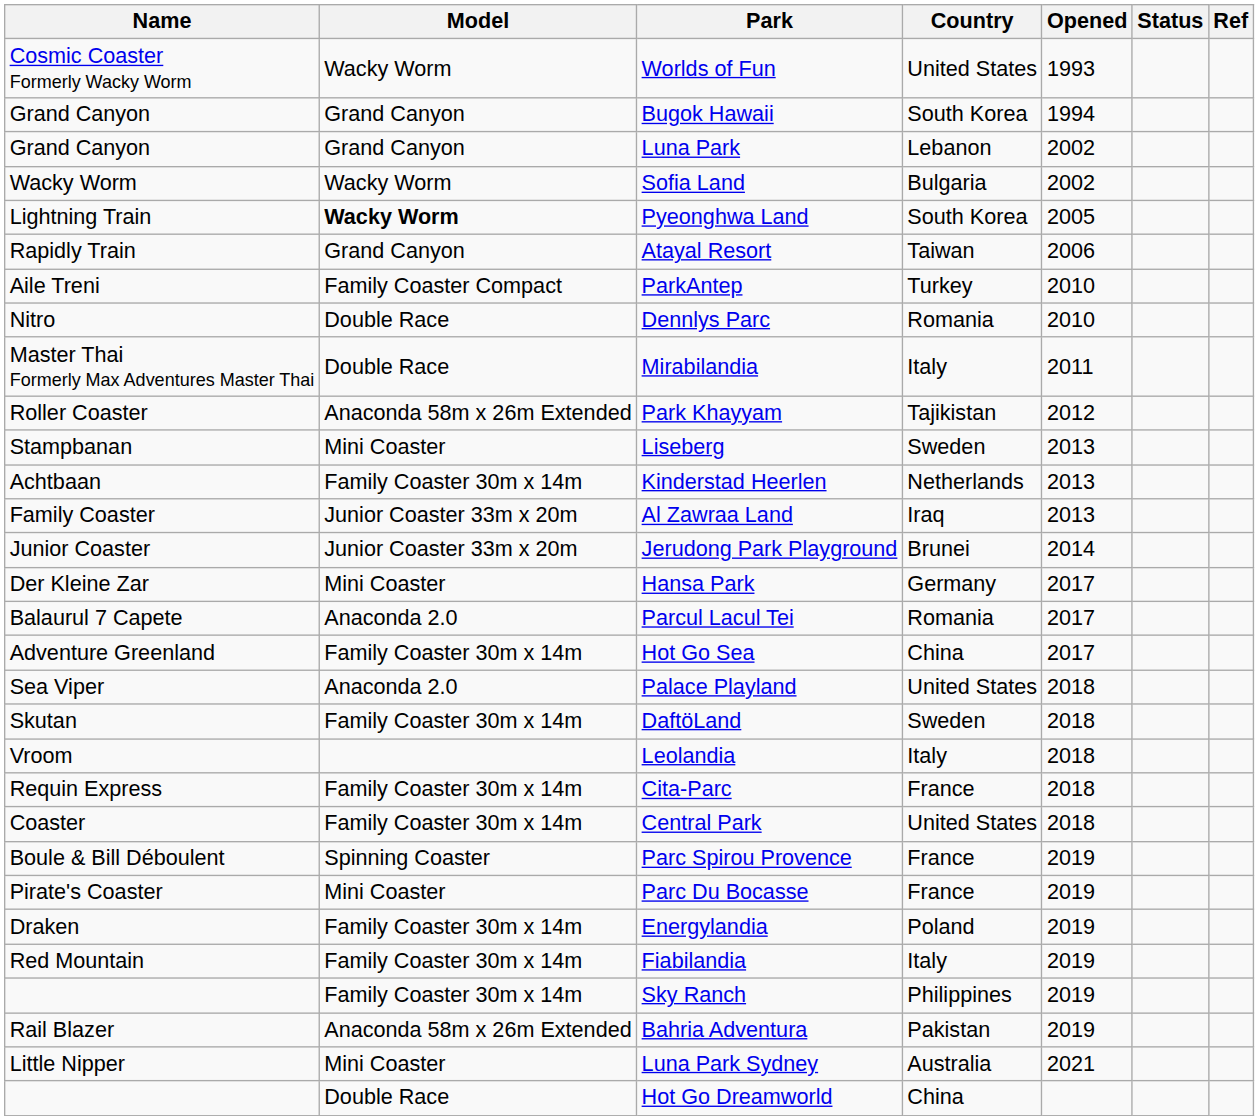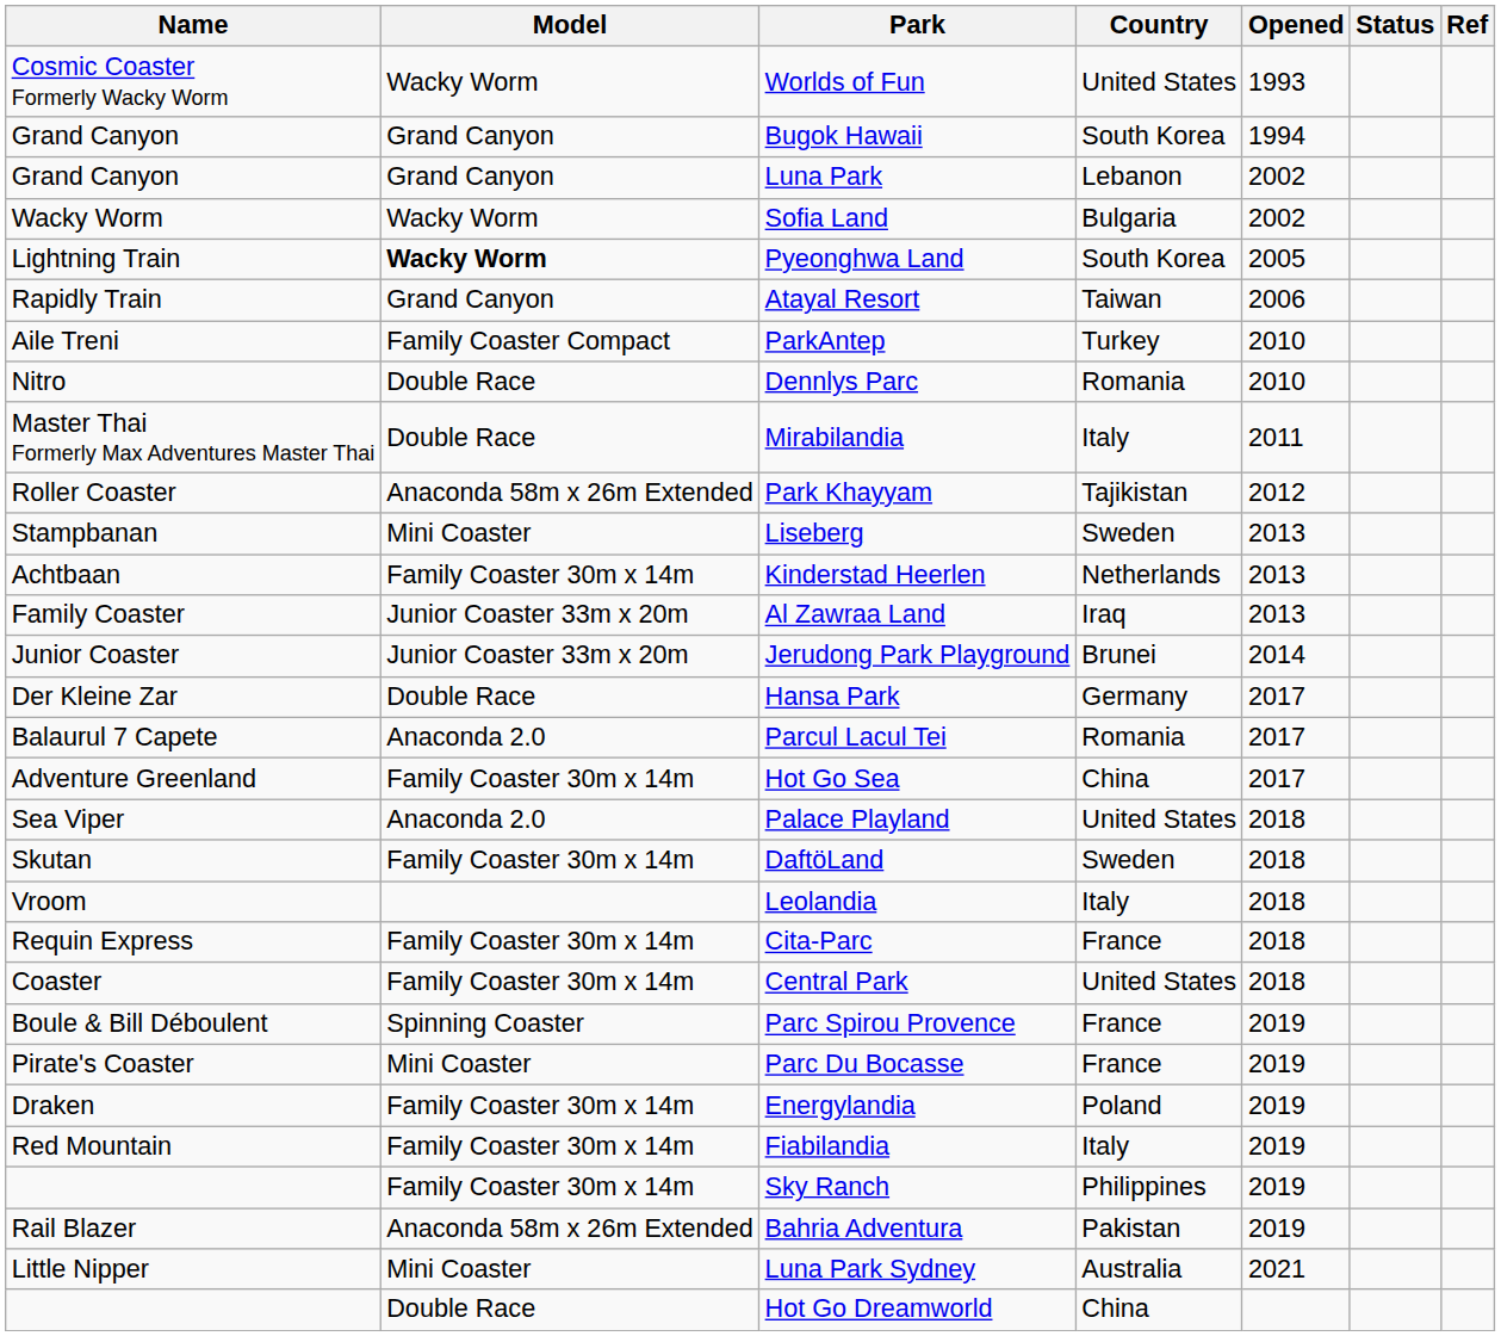 <table class="wikitable sortable">
 <tr>
 <th>Name</th>
 <th>Model</th>
 <th>Park</th>
 <th>Country</th>
 <th>Opened</th>
 <th>Status</th>
 <th class="unsortable">Ref</th>
 </tr>
 <tr>
 <td><a href='#'>Cosmic Coaster</a><br><small>Formerly Wacky Worm</small></td>
 <td>Wacky Worm</td>
 <td><a href='#'>Worlds of Fun</a></td>
 <td> United States</td>
 <td>1993</td>
 <td></td>
 <td></td>
 </tr>
 <tr>
 <td>Grand Canyon</td>
 <td>Grand Canyon</td>
 <td><a href='#'>Bugok Hawaii</a></td>
 <td> South Korea</td>
 <td>1994</td>
 <td></td>
 <td></td>
 </tr>
 <tr>
 <td>Grand Canyon</td>
 <td>Grand Canyon</td>
 <td><a href='#'>Luna Park</a></td>
 <td> Lebanon</td>
 <td>2002</td>
 <td></td>
 <td></td>
 </tr>
 <tr>
 <td>Wacky Worm</td>
 <td>Wacky Worm</td>
 <td><a href='#'>Sofia Land</a></td>
 <td> Bulgaria</td>
 <td>2002</td>
 <td></td>
 <td></td>
 </tr>
 <tr>
 <td>Lightning Train</td>
 <td><strong>Wacky Worm</strong></td>
 <td><a href='#'>Pyeonghwa Land</a></td>
 <td> South Korea</td>
 <td>2005</td>
 <td></td>
 <td></td>
 </tr>
 <tr>
 <td>Rapidly Train</td>
 <td>Grand Canyon</td>
 <td><a href='#'>Atayal Resort</a></td>
 <td> Taiwan</td>
 <td>2006</td>
 <td></td>
 <td></td>
 </tr>
 <tr>
 <td>Aile Treni</td>
 <td>Family Coaster Compact</td>
 <td><a href='#'>ParkAntep</a></td>
 <td> Turkey</td>
 <td>2010</td>
 <td></td>
 <td></td>
 </tr>
 <tr>
 <td>Nitro</td>
 <td>Double Race</td>
 <td><a href='#'>Dennlys Parc</a></td>
 <td> Romania</td>
 <td>2010</td>
 <td></td>
 <td></td>
 </tr>
 <tr>
 <td>Master Thai<br><small>Formerly Max Adventures Master Thai</small></td>
 <td>Double Race</td>
 <td><a href='#'>Mirabilandia</a></td>
 <td> Italy</td>
 <td>2011</td>
 <td></td>
 <td></td>
 </tr>
 <tr>
 <td>Roller Coaster</td>
 <td>Anaconda 58m x 26m Extended</td>
 <td><a href='#'>Park Khayyam</a></td>
 <td> Tajikistan</td>
 <td>2012</td>
 <td></td>
 <td></td>
 </tr>
 <tr>
 <td>Stampbanan</td>
 <td>Mini Coaster</td>
 <td><a href='#'>Liseberg</a></td>
 <td> Sweden</td>
 <td>2013</td>
 <td></td>
 <td></td>
 </tr>
 <tr>
 <td>Achtbaan</td>
 <td>Family Coaster 30m x 14m</td>
 <td><a href='#'>Kinderstad Heerlen</a></td>
 <td> Netherlands</td>
 <td>2013</td>
 <td></td>
 <td></td>
 </tr>
 <tr>
 <td>Family Coaster</td>
 <td>Junior Coaster 33m x 20m</td>
 <td><a href='#'>Al Zawraa Land</a></td>
 <td> Iraq</td>
 <td>2013</td>
 <td></td>
 <td></td>
 </tr>
 <tr>
 <td>Junior Coaster</td>
 <td>Junior Coaster 33m x 20m</td>
 <td><a href='#'>Jerudong Park Playground</a></td>
 <td> Brunei</td>
 <td>2014</td>
 <td></td>
 <td></td>
 </tr>
 <tr>
 <td>Der Kleine Zar</td>
-<td>Mini Coaster</td>
+<td>Double Race</td>
 <td><a href='#'>Hansa Park</a></td>
 <td> Germany</td>
 <td>2017</td>
 <td></td>
 <td></td>
 </tr>
 <tr>
 <td>Balaurul 7 Capete</td>
 <td>Anaconda 2.0</td>
 <td><a href='#'>Parcul Lacul Tei</a></td>
 <td> Romania</td>
 <td>2017</td>
 <td></td>
 <td></td>
 </tr>
 <tr>
 <td>Adventure Greenland</td>
 <td>Family Coaster 30m x 14m</td>
 <td><a href='#'>Hot Go Sea</a></td>
 <td> China</td>
 <td>2017</td>
 <td></td>
 <td></td>
 </tr>
 <tr>
 <td>Sea Viper</td>
 <td>Anaconda 2.0</td>
 <td><a href='#'>Palace Playland</a></td>
 <td> United States</td>
 <td>2018</td>
 <td></td>
 <td></td>
 </tr>
 <tr>
 <td>Skutan</td>
 <td>Family Coaster 30m x 14m</td>
 <td><a href='#'>DaftöLand</a></td>
 <td> Sweden</td>
 <td>2018</td>
 <td></td>
 <td></td>
 </tr>
 <tr>
 <td>Vroom</td>
 <td></td>
 <td><a href='#'>Leolandia</a></td>
 <td> Italy</td>
 <td>2018</td>
 <td></td>
 <td></td>
 </tr>
 <tr>
 <td>Requin Express</td>
 <td>Family Coaster 30m x 14m</td>
 <td><a href='#'>Cita-Parc</a></td>
 <td> France</td>
 <td>2018</td>
 <td></td>
 <td></td>
 </tr>
 <tr>
 <td>Coaster</td>
 <td>Family Coaster 30m x 14m</td>
 <td><a href='#'>Central Park</a></td>
 <td> United States</td>
 <td>2018</td>
 <td></td>
 <td></td>
 </tr>
 <tr>
 <td>Boule & Bill Déboulent</td>
 <td>Spinning Coaster</td>
 <td><a href='#'>Parc Spirou Provence</a></td>
 <td> France</td>
 <td>2019</td>
 <td></td>
 <td></td>
 </tr>
 <tr>
 <td>Pirate's Coaster</td>
 <td>Mini Coaster</td>
 <td><a href='#'>Parc Du Bocasse</a></td>
 <td> France</td>
 <td>2019</td>
 <td></td>
 <td></td>
 </tr>
 <tr>
 <td>Draken</td>
 <td>Family Coaster 30m x 14m</td>
 <td><a href='#'>Energylandia</a></td>
 <td> Poland</td>
 <td>2019</td>
 <td></td>
 <td></td>
 </tr>
 <tr>
 <td>Red Mountain</td>
 <td>Family Coaster 30m x 14m</td>
 <td><a href='#'>Fiabilandia</a></td>
 <td> Italy</td>
 <td>2019</td>
 <td></td>
 <td></td>
 </tr>
 <tr>
 <td></td>
 <td>Family Coaster 30m x 14m</td>
 <td><a href='#'>Sky Ranch</a></td>
 <td> Philippines</td>
 <td>2019</td>
 <td></td>
 <td></td>
 </tr>
 <tr>
 <td>Rail Blazer</td>
 <td>Anaconda 58m x 26m Extended</td>
 <td><a href='#'>Bahria Adventura</a></td>
 <td> Pakistan</td>
 <td>2019</td>
 <td></td>
 <td></td>
 </tr>
 <tr>
 <td>Little Nipper</td>
 <td>Mini Coaster</td>
 <td><a href='#'>Luna Park Sydney</a></td>
 <td> Australia</td>
 <td>2021</td>
 <td></td>
 <td></td>
 </tr>
 <tr>
 <td></td>
 <td>Double Race</td>
 <td><a href='#'>Hot Go Dreamworld</a></td>
 <td> China</td>
 <td></td>
 <td></td>
 <td></td>
 </tr>
 </table>
